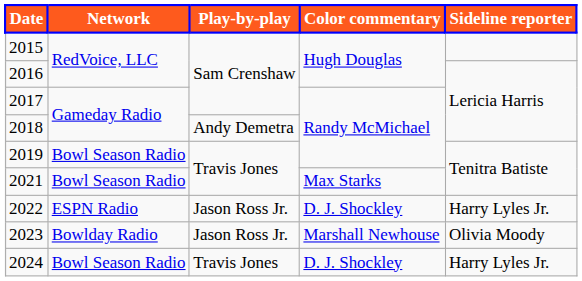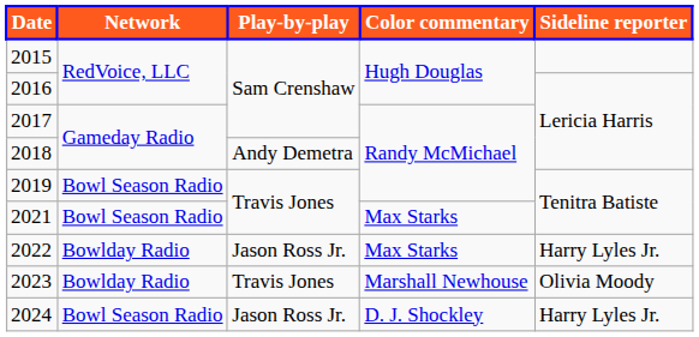 <table class="wikitable">
 <tr>
 <th style="background:#FE5A1D; color:white; border: 2px solid blue;">Date</th>
 <th style="background:#FE5A1D; color:white; border: 2px solid blue;">Network</th>
 <th style="background:#FE5A1D; color:white; border: 2px solid blue;">Play-by-play</th>
 <th style="background:#FE5A1D; color:white; border: 2px solid blue;">Color commentary</th>
 <th style="background:#FE5A1D; color:white; border: 2px solid blue;">Sideline reporter</th>
 </tr>
 <tr>
 <td>2015</td>
 <td rowspan=2><a href='#'>RedVoice, LLC</a></td>
 <td rowspan=3>Sam Crenshaw</td>
 <td rowspan=2><a href='#'>Hugh Douglas</a></td>
 <td></td>
 </tr>
 <tr>
 <td>2016</td>
 <td rowspan=3>Lericia Harris</td>
 </tr>
 <tr>
 <td>2017</td>
 <td rowspan=2><a href='#'>Gameday Radio</a></td>
 <td rowspan=3><a href='#'>Randy McMichael</a></td>
 </tr>
 <tr>
 <td>2018</td>
 <td>Andy Demetra</td>
 </tr>
 <tr>
 <td>2019</td>
 <td><a href='#'>Bowl Season Radio</a></td>
 <td rowspan=2>Travis Jones</td>
 <td rowspan=2>Tenitra Batiste</td>
 </tr>
 <tr>
 <td>2021</td>
 <td><a href='#'>Bowl Season Radio</a></td>
 <td><a href='#'>Max Starks</a></td>
 </tr>
 <tr>
 <td>2022</td>
-<td><a href='#'>ESPN Radio</a></td>
+<td><a href='#'>Bowlday Radio</a></td>
 <td>Jason Ross Jr.</td>
-<td><a href='#'>D. J. Shockley</a></td>
+<td><a href='#'>Max Starks</a></td>
 <td>Harry Lyles Jr.</td>
 </tr>
 <tr>
 <td>2023</td>
 <td><a href='#'>Bowlday Radio</a></td>
-<td>Jason Ross Jr.</td>
+<td>Travis Jones</td>
 <td><a href='#'>Marshall Newhouse</a></td>
 <td>Olivia Moody</td>
 </tr>
 <tr>
 <td>2024</td>
 <td><a href='#'>Bowl Season Radio</a></td>
-<td>Travis Jones</td>
+<td>Jason Ross Jr.</td>
 <td><a href='#'>D. J. Shockley</a></td>
 <td>Harry Lyles Jr.</td>
 </tr>
 </table>
